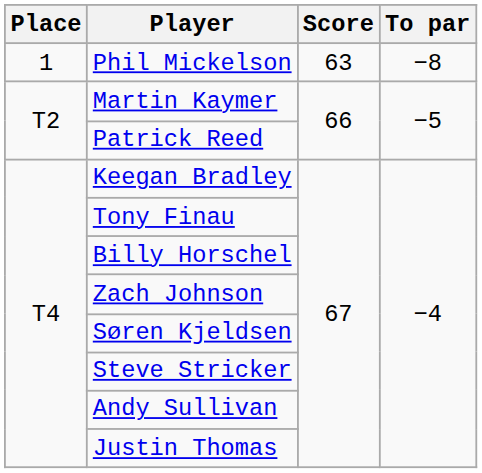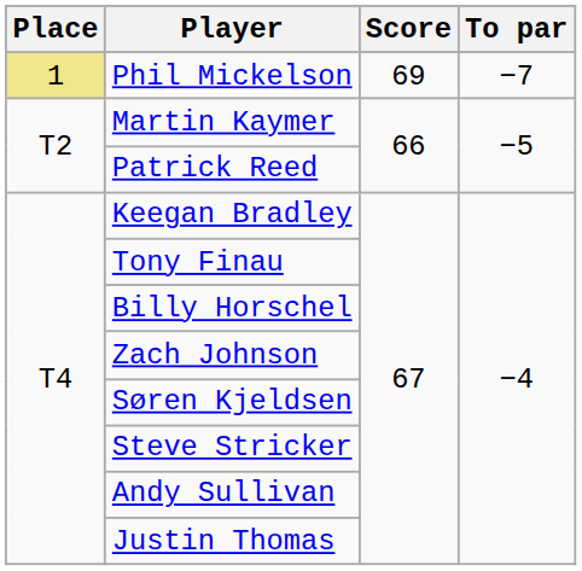 <table class="wikitable">
 <tr>
 <th>Place</th>
 <th>Player</th>
 <th>Score</th>
 <th>To par</th>
 </tr>
 <tr>
-<td align=center>1</td>
+<td align=center style="background: khaki;">1</td>
 <td> <a href='#'>Phil Mickelson</a></td>
-<td align=center>63</td>
-<td align=center>−8</td>
+<td align=center>69</td>
+<td align=center>−7</td>
 </tr>
 <tr>
 <td rowspan=2 align=center>T2</td>
 <td> <a href='#'>Martin Kaymer</a></td>
 <td rowspan=2 align=center>66</td>
 <td rowspan=2 align=center>−5</td>
 </tr>
 <tr>
 <td> <a href='#'>Patrick Reed</a></td>
 </tr>
 <tr>
 <td rowspan=8 align=center>T4</td>
 <td> <a href='#'>Keegan Bradley</a></td>
 <td rowspan=8 align=center>67</td>
 <td rowspan=8 align=center>−4</td>
 </tr>
 <tr>
 <td> <a href='#'>Tony Finau</a></td>
 </tr>
 <tr>
 <td> <a href='#'>Billy Horschel</a></td>
 </tr>
 <tr>
 <td> <a href='#'>Zach Johnson</a></td>
 </tr>
 <tr>
 <td> <a href='#'>Søren Kjeldsen</a></td>
 </tr>
 <tr>
 <td> <a href='#'>Steve Stricker</a></td>
 </tr>
 <tr>
 <td> <a href='#'>Andy Sullivan</a></td>
 </tr>
 <tr>
 <td> <a href='#'>Justin Thomas</a></td>
 </tr>
 </table>
